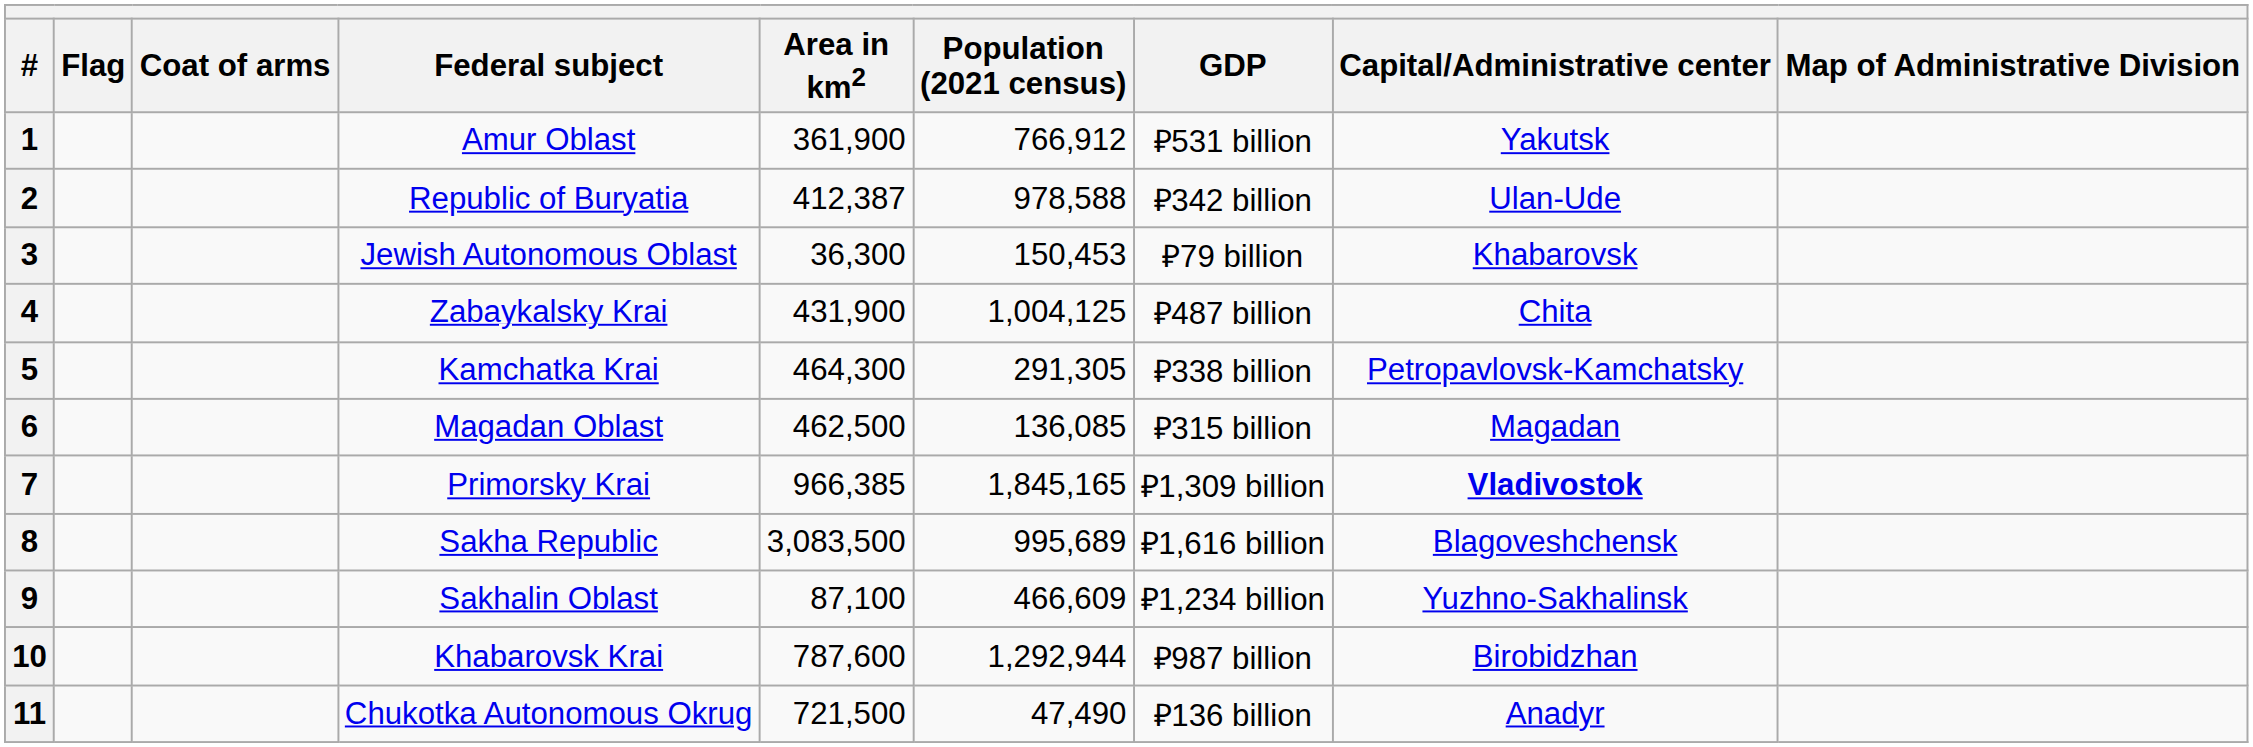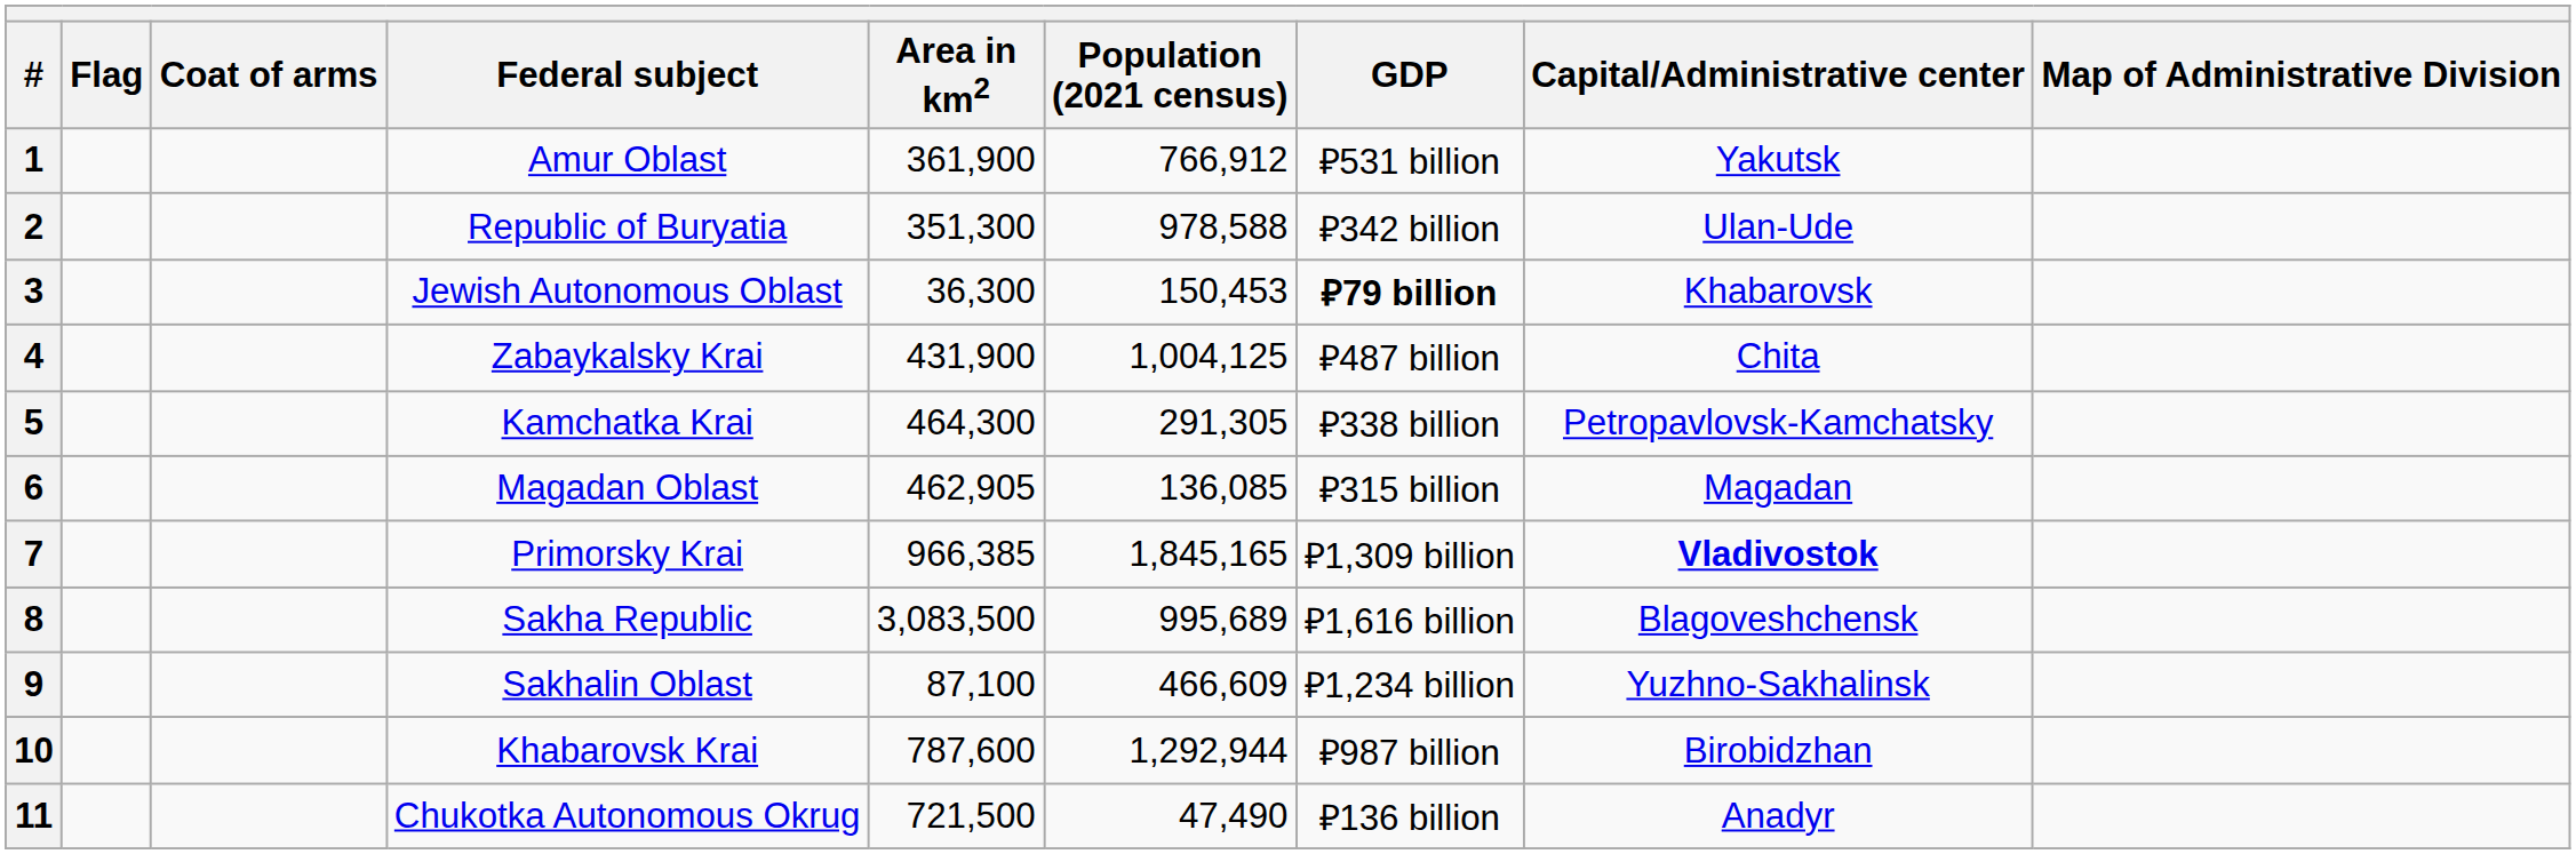 <table class="wikitable sortable" style="text-align: center;">
 <tr>
 <th colspan="9"></th>
 </tr>
 <tr>
 <th>#</th>
 <th>Flag</th>
 <th>Coat of arms</th>
 <th>Federal subject</th>
 <th>Area in<br>km<sup>2</sup></th>
 <th>Population<br>(2021 census)</th>
 <th>GDP</th>
 <th>Capital/Administrative center</th>
 <th>Map of Administrative Division</th>
 </tr>
 <tr>
 <th>1</th>
 <td></td>
 <td></td>
 <td><a href='#'>Amur Oblast</a></td>
 <td align="right">361,900</td>
 <td align="right">766,912</td>
 <td>₽531 billion</td>
 <td><a href='#'>Yakutsk</a></td>
 <td></td>
 </tr>
 <tr>
 <th>2</th>
 <td></td>
 <td></td>
 <td><a href='#'>Republic of Buryatia</a></td>
-<td align="right">412,387</td>
+<td align="right">351,300</td>
 <td align="right">978,588</td>
 <td>₽342 billion</td>
 <td><a href='#'>Ulan-Ude</a></td>
 <td></td>
 </tr>
 <tr>
 <th>3</th>
 <td></td>
 <td></td>
 <td><a href='#'>Jewish Autonomous Oblast</a></td>
 <td align="right">36,300</td>
 <td align="right">150,453</td>
-<td>₽79 billion</td>
+<td><strong>₽79 billion</strong></td>
 <td><a href='#'>Khabarovsk</a></td>
 <td></td>
 </tr>
 <tr>
 <th>4</th>
 <td></td>
 <td></td>
 <td><a href='#'>Zabaykalsky Krai</a></td>
 <td align="right">431,900</td>
 <td align="right">1,004,125</td>
 <td>₽487 billion</td>
 <td><a href='#'>Chita</a></td>
 <td></td>
 </tr>
 <tr>
 <th>5</th>
 <td></td>
 <td></td>
 <td><a href='#'>Kamchatka Krai</a></td>
 <td align="right">464,300</td>
 <td align="right">291,305</td>
 <td>₽338 billion</td>
 <td><a href='#'>Petropavlovsk-Kamchatsky</a></td>
 <td></td>
 </tr>
 <tr>
 <th>6</th>
 <td></td>
 <td></td>
 <td><a href='#'>Magadan Oblast</a></td>
-<td align="right">462,500</td>
+<td align="right">462,905</td>
 <td align="right">136,085</td>
 <td>₽315 billion</td>
 <td><a href='#'>Magadan</a></td>
 <td></td>
 </tr>
 <tr>
 <th>7</th>
 <td></td>
 <td></td>
 <td><a href='#'>Primorsky Krai</a></td>
 <td align="right">966,385</td>
 <td align="right">1,845,165</td>
 <td>₽1,309 billion</td>
 <td><strong><a href='#'>Vladivostok</a></strong></td>
 <td></td>
 </tr>
 <tr>
 <th>8</th>
 <td></td>
 <td></td>
 <td><a href='#'>Sakha Republic</a></td>
 <td align="right">3,083,500</td>
 <td align="right">995,689</td>
 <td>₽1,616 billion</td>
 <td><a href='#'>Blagoveshchensk</a></td>
 <td></td>
 </tr>
 <tr>
 <th>9</th>
 <td></td>
 <td></td>
 <td><a href='#'>Sakhalin Oblast</a></td>
 <td align="right">87,100</td>
 <td align="right">466,609</td>
 <td>₽1,234 billion</td>
 <td><a href='#'>Yuzhno-Sakhalinsk</a></td>
 <td></td>
 </tr>
 <tr>
 <th>10</th>
 <td></td>
 <td></td>
 <td><a href='#'>Khabarovsk Krai</a></td>
 <td align="right">787,600</td>
 <td align="right">1,292,944</td>
 <td>₽987 billion</td>
 <td><a href='#'>Birobidzhan</a></td>
 <td></td>
 </tr>
 <tr>
 <th>11</th>
 <td></td>
 <td></td>
 <td><a href='#'>Chukotka Autonomous Okrug</a></td>
 <td align="right">721,500</td>
 <td align="right">47,490</td>
 <td>₽136 billion</td>
 <td><a href='#'>Anadyr</a></td>
 <td></td>
 </tr>
 </table>
